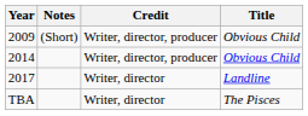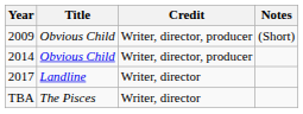 <table class="wikitable sortable">
 <tr>
 <th>Year</th>
+<th>Title</th>
+<th>Credit</th>
 <th class="unsortable">Notes</th>
-<th>Credit</th>
-<th>Title</th>
 </tr>
 <tr>
 <td>2009</td>
+<td><em>Obvious Child</em></td>
+<td>Writer, director, producer</td>
 <td>(Short)</td>
-<td>Writer, director, producer</td>
-<td><em>Obvious Child</em></td>
 </tr>
 <tr>
 <td>2014</td>
+<td><em><a href='#'>Obvious Child</a></em></td>
+<td>Writer, director, producer</td>
 <td></td>
-<td>Writer, director, producer</td>
-<td><em><a href='#'>Obvious Child</a></em></td>
 </tr>
 <tr>
 <td>2017</td>
+<td><em><a href='#'>Landline</a></em></td>
+<td>Writer, director</td>
 <td></td>
-<td>Writer, director</td>
-<td><em><a href='#'>Landline</a></em></td>
 </tr>
 <tr>
 <td>TBA</td>
+<td><em>The Pisces</em></td>
+<td>Writer, director</td>
 <td></td>
-<td>Writer, director</td>
-<td><em>The Pisces</em></td>
 </tr>
 </table>
